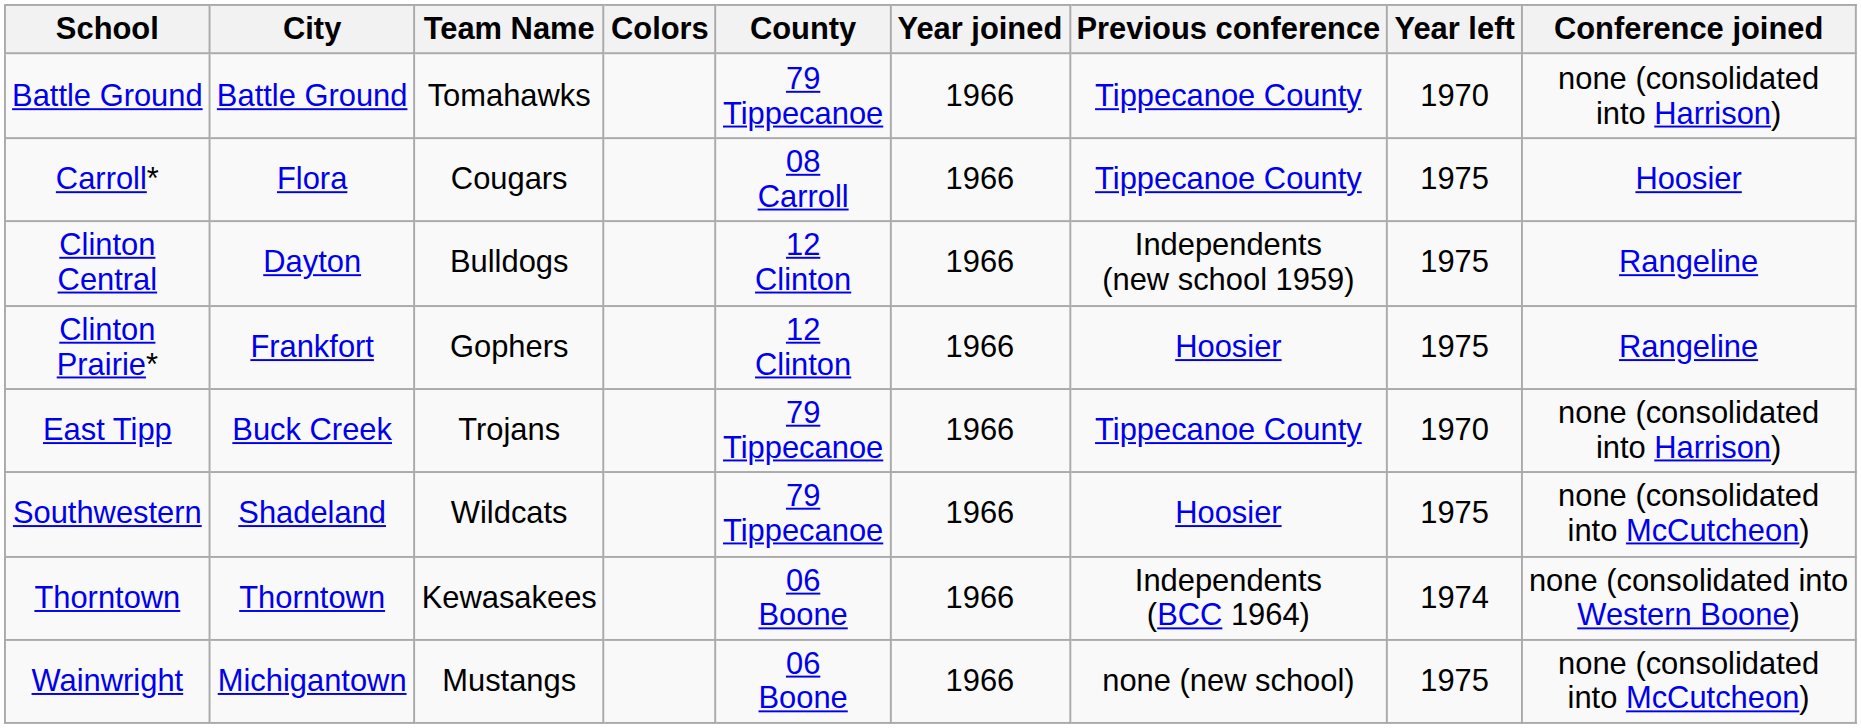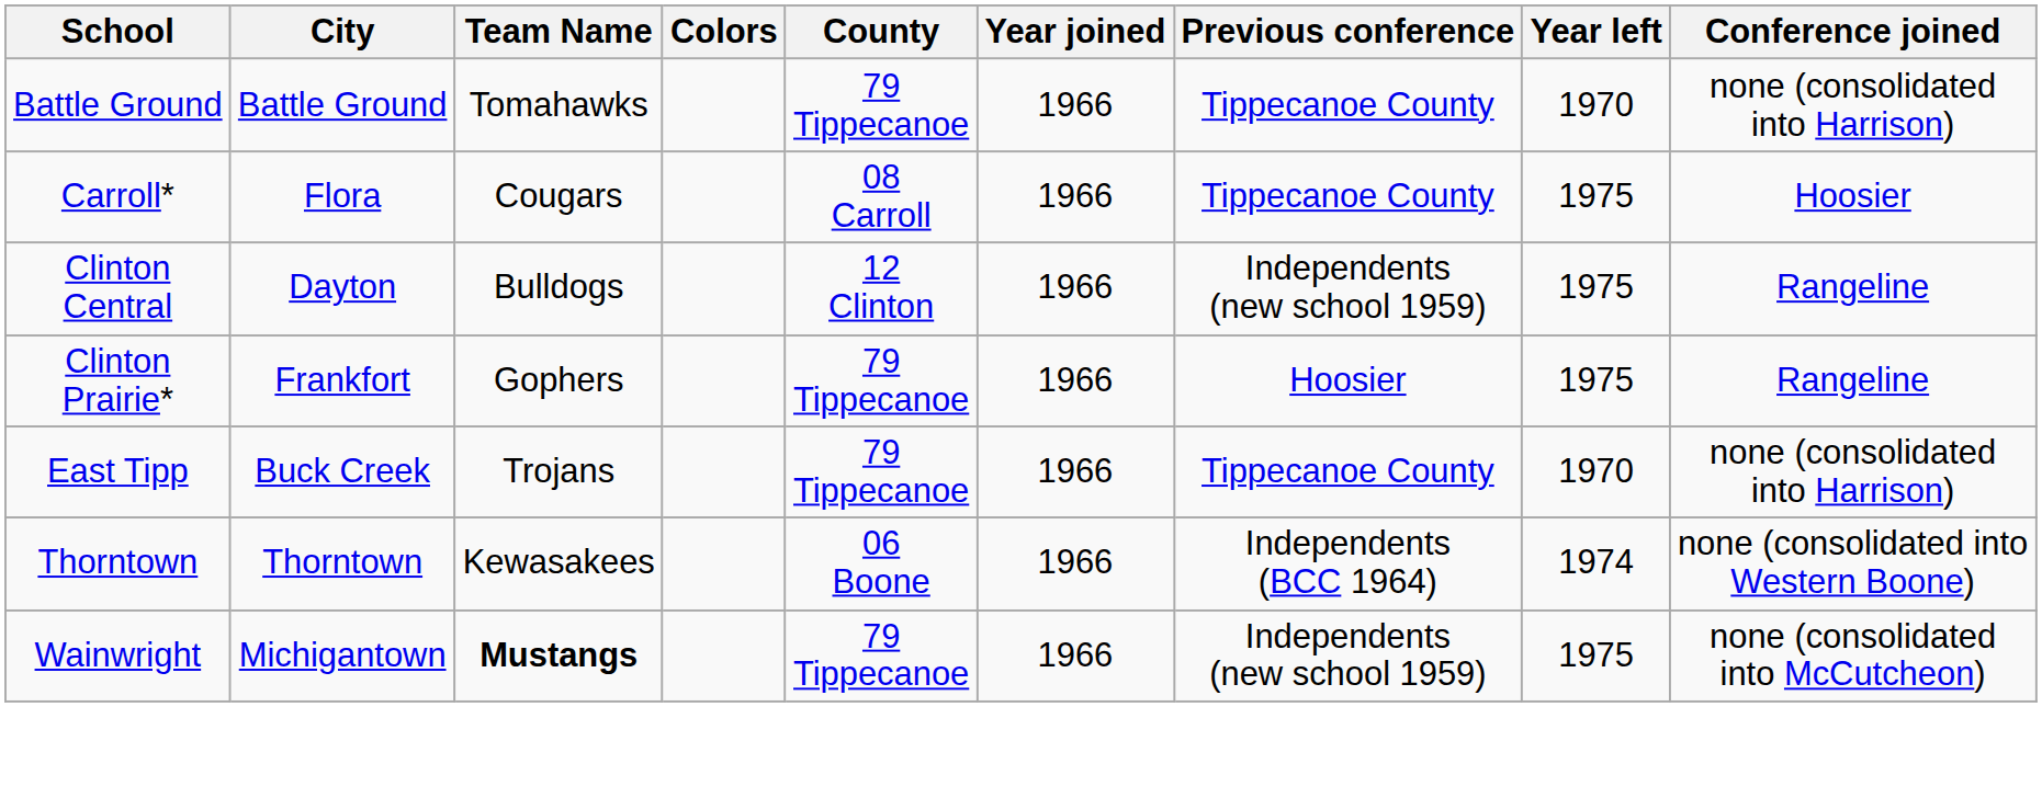 <table class="wikitable" style="text-align:center;">
 <tr>
 <th>School</th>
 <th>City</th>
 <th>Team Name</th>
 <th>Colors</th>
 <th>County</th>
 <th>Year joined</th>
 <th>Previous conference</th>
 <th>Year left</th>
 <th>Conference joined</th>
 </tr>
 <tr>
 <td><a href='#'>Battle Ground</a></td>
 <td><a href='#'>Battle Ground</a></td>
 <td>Tomahawks</td>
 <td> </td>
 <td><a href='#'>79 <br> Tippecanoe</a></td>
 <td>1966</td>
 <td><a href='#'>Tippecanoe County</a></td>
 <td>1970</td>
 <td>none (consolidated <br> into <a href='#'>Harrison</a>)</td>
 </tr>
 <tr>
 <td><a href='#'>Carroll</a>*</td>
 <td><a href='#'>Flora</a></td>
 <td>Cougars</td>
 <td> </td>
 <td><a href='#'>08 <br> Carroll</a></td>
 <td>1966</td>
 <td><a href='#'>Tippecanoe County</a></td>
 <td>1975</td>
 <td><a href='#'>Hoosier</a></td>
 </tr>
 <tr>
 <td><a href='#'>Clinton <br> Central</a></td>
 <td><a href='#'>Dayton</a></td>
 <td>Bulldogs</td>
 <td> </td>
 <td><a href='#'>12 <br> Clinton</a></td>
 <td>1966</td>
 <td>Independents<br>(new school 1959)</td>
 <td>1975</td>
 <td><a href='#'>Rangeline</a></td>
 </tr>
 <tr>
 <td><a href='#'>Clinton <br> Prairie</a>*</td>
 <td><a href='#'>Frankfort</a></td>
 <td>Gophers</td>
 <td> </td>
-<td><a href='#'>12 <br> Clinton</a></td>
+<td><a href='#'>79 <br> Tippecanoe</a></td>
 <td>1966</td>
 <td><a href='#'>Hoosier</a></td>
 <td>1975</td>
 <td><a href='#'>Rangeline</a></td>
 </tr>
 <tr>
 <td><a href='#'>East Tipp</a></td>
 <td><a href='#'>Buck Creek</a></td>
 <td>Trojans</td>
 <td> </td>
 <td><a href='#'>79 <br> Tippecanoe</a></td>
 <td>1966</td>
 <td><a href='#'>Tippecanoe County</a></td>
 <td>1970</td>
 <td>none (consolidated <br> into <a href='#'>Harrison</a>)</td>
 </tr>
 <tr>
-<td><a href='#'>Southwestern</a></td>
-<td><a href='#'>Shadeland</a></td>
-<td>Wildcats</td>
-<td> </td>
-<td><a href='#'>79 <br> Tippecanoe</a></td>
-<td>1966</td>
-<td><a href='#'>Hoosier</a></td>
-<td>1975</td>
-<td>none (consolidated <br> into <a href='#'>McCutcheon</a>)</td>
-</tr>
-<tr>
 <td><a href='#'>Thorntown</a></td>
 <td><a href='#'>Thorntown</a></td>
 <td>Kewasakees</td>
 <td> </td>
 <td><a href='#'>06 <br> Boone</a></td>
 <td>1966</td>
 <td>Independents<br>(<a href='#'>BCC</a> 1964)</td>
 <td>1974</td>
 <td>none (consolidated into <br> <a href='#'>Western Boone</a>)</td>
 </tr>
 <tr>
 <td><a href='#'>Wainwright</a></td>
 <td><a href='#'>Michigantown</a></td>
-<td>Mustangs</td>
+<td><strong>Mustangs</strong></td>
 <td> </td>
-<td><a href='#'>06 <br> Boone</a></td>
+<td><a href='#'>79 <br> Tippecanoe</a></td>
 <td>1966</td>
-<td>none (new school)</td>
+<td>Independents<br>(new school 1959)</td>
 <td>1975</td>
 <td>none (consolidated <br> into <a href='#'>McCutcheon</a>)</td>
 </tr>
 </table>
